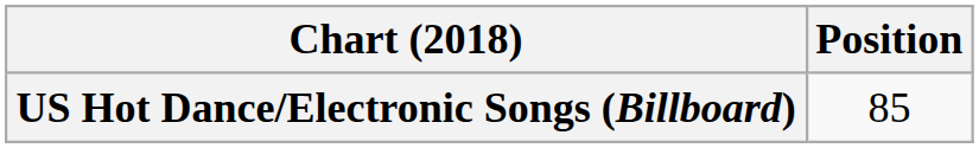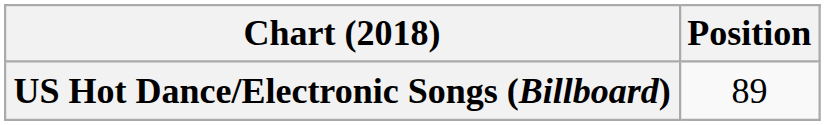 <table class="wikitable plainrowheaders" style="text-align:center">
 <tr>
 <th scope="col">Chart (2018)</th>
 <th scope="col">Position</th>
 </tr>
 <tr>
 <th scope="row">US Hot Dance/Electronic Songs (<em>Billboard</em>)</th>
-<td>85</td>
+<td>89</td>
 </tr>
 </table>
